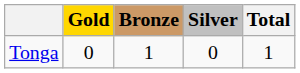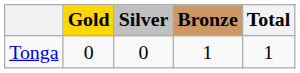 <table class="wikitable">
 <tr>
 <th></th>
 <th style="background-color:gold">Gold</th>
+<th style="background-color:silver">Silver</th>
 <th style="background-color:#CC9966">Bronze</th>
-<th style="background-color:silver">Silver</th>
 <th>Total</th>
 </tr>
 <tr align="center">
 <td> <a href='#'>Tonga</a></td>
 <td>0</td>
+<td>0</td>
 <td>1</td>
-<td>0</td>
 <td>1</td>
 </tr>
 </table>
